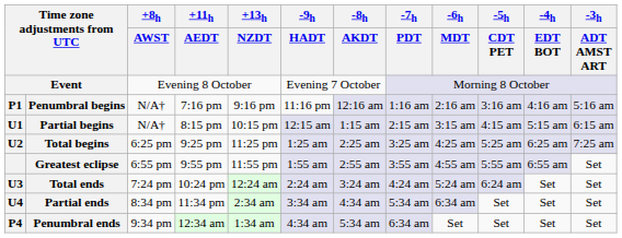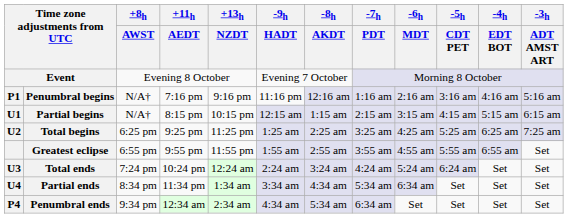 <table class="wikitable">
 <tr valign=top>
 <th colspan=2 rowspan=2>Time zone<br>adjustments from<br><a href='#'>UTC</a></th>
 <th><a href='#'>+8<sub>h</sub></a></th>
 <th><a href='#'>+11<sub>h</sub></a></th>
 <th><a href='#'>+13<sub>h</sub></a></th>
 <th><a href='#'>-9<sub>h</sub></a></th>
 <th><a href='#'>-8<sub>h</sub></a></th>
 <th><a href='#'>-7<sub>h</sub></a></th>
 <th><a href='#'>-6<sub>h</sub></a></th>
 <th><a href='#'>-5<sub>h</sub></a></th>
 <th><a href='#'>-4<sub>h</sub></a></th>
 <th><a href='#'>-3<sub>h</sub></a></th>
 </tr>
 <tr valign=top>
 <th><a href='#'>AWST</a></th>
 <th><a href='#'>AEDT</a></th>
 <th><a href='#'>NZDT</a></th>
 <th><a href='#'>HADT</a></th>
 <th><a href='#'>AKDT</a></th>
 <th><a href='#'>PDT</a></th>
 <th><a href='#'>MDT</a></th>
 <th><a href='#'>CDT</a><br>PET</th>
 <th><a href='#'>EDT</a><br>BOT</th>
 <th><a href='#'>ADT</a><br>AMST<br>ART</th>
 </tr>
 <tr align=center>
 <th colspan=2>Event</th>
 <td colspan=3>Evening 8 October</td>
 <td colspan=2>Evening 7 October</td>
 <td colspan=8 BGCOLOR="#e0e0f0">Morning 8 October</td>
 </tr>
 <tr align=center>
 <th>P1</th>
 <th>Penumbral begins</th>
 <td>N/A†</td>
 <td>7:16 pm</td>
 <td>9:16 pm</td>
 <td>11:16 pm</td>
 <td BGCOLOR="#e0e0f0">12:16 am</td>
 <td BGCOLOR="#e0e0f0">1:16 am</td>
 <td BGCOLOR="#e0e0f0">2:16 am</td>
 <td BGCOLOR="#e0e0f0">3:16 am</td>
 <td BGCOLOR="#e0e0f0">4:16 am</td>
 <td BGCOLOR="#e0e0f0">5:16 am</td>
 </tr>
 <tr align=center>
 <th>U1</th>
 <th>Partial begins</th>
 <td>N/A†</td>
 <td>8:15 pm</td>
 <td>10:15 pm</td>
 <td BGCOLOR="#e0e0f0">12:15 am</td>
 <td BGCOLOR="#e0e0f0">1:15 am</td>
 <td BGCOLOR="#e0e0f0">2:15 am</td>
 <td BGCOLOR="#e0e0f0">3:15 am</td>
 <td BGCOLOR="#e0e0f0">4:15 am</td>
 <td BGCOLOR="#e0e0f0">5:15 am</td>
 <td BGCOLOR="#e0e0f0">6:15 am</td>
 </tr>
 <tr align=center>
 <th>U2</th>
 <th>Total begins</th>
 <td>6:25 pm</td>
 <td>9:25 pm</td>
 <td>11:25 pm</td>
 <td BGCOLOR="#e0e0f0">1:25 am</td>
 <td BGCOLOR="#e0e0f0">2:25 am</td>
 <td BGCOLOR="#e0e0f0">3:25 am</td>
 <td BGCOLOR="#e0e0f0">4:25 am</td>
 <td BGCOLOR="#e0e0f0">5:25 am</td>
 <td BGCOLOR="#e0e0f0">6:25 am</td>
 <td BGCOLOR="#e0e0f0">7:25 am</td>
 </tr>
 <tr align=center>
 <th></th>
 <th>Greatest eclipse</th>
 <td>6:55 pm</td>
 <td>9:55 pm</td>
 <td>11:55 pm</td>
 <td BGCOLOR="#e0e0f0">1:55 am</td>
 <td BGCOLOR="#e0e0f0">2:55 am</td>
 <td BGCOLOR="#e0e0f0">3:55 am</td>
 <td BGCOLOR="#e0e0f0">4:55 am</td>
 <td BGCOLOR="#e0e0f0">5:55 am</td>
 <td BGCOLOR="#e0e0f0">6:55 am</td>
 <td>Set</td>
 </tr>
 <tr align=center>
 <th>U3</th>
 <th>Total ends</th>
 <td>7:24 pm</td>
 <td>10:24 pm</td>
 <td BGCOLOR="#e0ffe0">12:24 am</td>
 <td BGCOLOR="#e0e0f0">2:24 am</td>
 <td BGCOLOR="#e0e0f0">3:24 am</td>
 <td BGCOLOR="#e0e0f0">4:24 am</td>
 <td BGCOLOR="#e0e0f0">5:24 am</td>
 <td BGCOLOR="#e0e0f0">6:24 am</td>
 <td>Set</td>
 <td>Set</td>
 </tr>
 <tr align=center>
 <th>U4</th>
 <th>Partial ends</th>
 <td>8:34 pm</td>
 <td>11:34 pm</td>
-<td BGCOLOR="#e0ffe0">2:34 am</td>
+<td BGCOLOR="#e0ffe0">1:34 am</td>
 <td BGCOLOR="#e0e0f0">3:34 am</td>
 <td BGCOLOR="#e0e0f0">4:34 am</td>
 <td BGCOLOR="#e0e0f0">5:34 am</td>
 <td BGCOLOR="#e0e0f0">6:34 am</td>
 <td>Set</td>
 <td>Set</td>
 <td>Set</td>
 </tr>
 <tr align=center>
 <th>P4</th>
 <th>Penumbral ends</th>
 <td>9:34 pm</td>
 <td BGCOLOR="#e0ffe0">12:34 am</td>
-<td BGCOLOR="#e0ffe0">1:34 am</td>
+<td BGCOLOR="#e0ffe0">2:34 am</td>
 <td BGCOLOR="#e0e0f0">4:34 am</td>
 <td BGCOLOR="#e0e0f0">5:34 am</td>
 <td BGCOLOR="#e0e0f0">6:34 am</td>
 <td>Set</td>
 <td>Set</td>
 <td>Set</td>
 <td>Set</td>
 </tr>
 </table>
